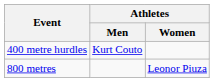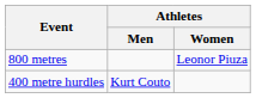 <table class=wikitable style="font-size:90%">
 <tr>
 <th rowspan=2>Event</th>
 <th colspan=2>Athletes</th>
 </tr>
 <tr>
 <th>Men</th>
 <th>Women</th>
 </tr>
 <tr>
+<td><a href='#'>800 metres</a></td>
+<td></td>
+<td><a href='#'>Leonor Piuza</a></td>
+</tr>
+<tr>
 <td><a href='#'>400 metre hurdles</a></td>
 <td><a href='#'>Kurt Couto</a></td>
 <td></td>
 </tr>
-<tr>
-<td><a href='#'>800 metres</a></td>
-<td></td>
-<td><a href='#'>Leonor Piuza</a></td>
-</tr>
 </table>
